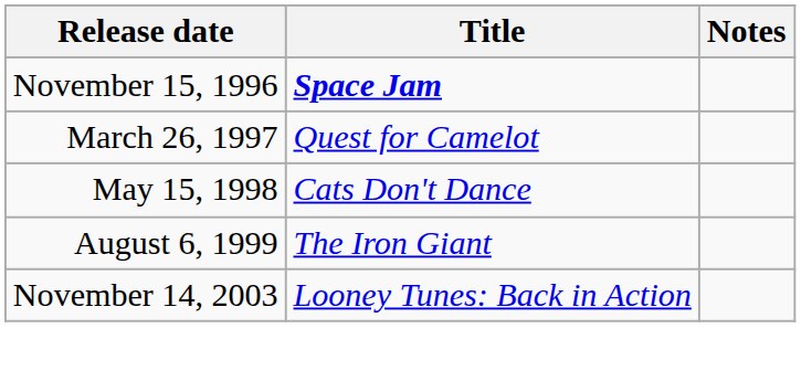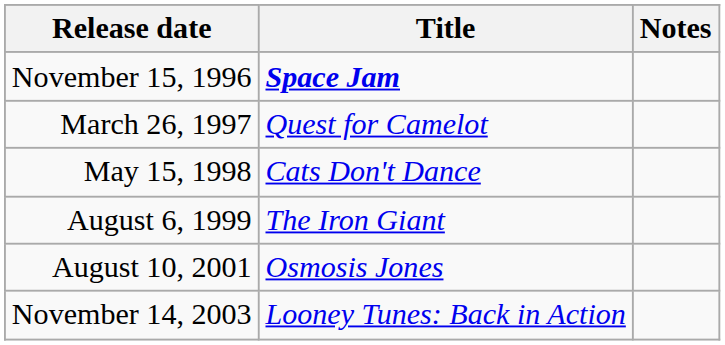 <table class="wikitable sortable">
 <tr>
 <th>Release date</th>
 <th>Title</th>
 <th>Notes</th>
 </tr>
 <tr>
 <td style="text-align:right;">November 15, 1996</td>
 <td><strong><em><a href='#'>Space Jam</a></em></strong></td>
 <td></td>
 </tr>
 <tr>
 <td style="text-align:right;">March 26, 1997</td>
 <td><em><a href='#'>Quest for Camelot</a></em></td>
 <td></td>
 </tr>
 <tr>
 <td style="text-align:right;">May 15, 1998</td>
 <td><em><a href='#'>Cats Don't Dance</a></em></td>
 <td></td>
 </tr>
 <tr>
 <td style="text-align:right;">August 6, 1999</td>
 <td><em><a href='#'>The Iron Giant</a></em></td>
 <td></td>
 </tr>
 <tr>
+<td style="text-align:right;">August 10, 2001</td>
+<td><em><a href='#'>Osmosis Jones</a></em></td>
+<td></td>
+</tr>
+<tr>
 <td style="text-align:right;">November 14, 2003</td>
 <td><em><a href='#'>Looney Tunes: Back in Action</a></em></td>
 <td></td>
 </tr>
 </table>
